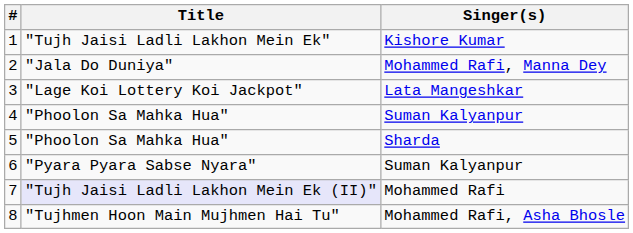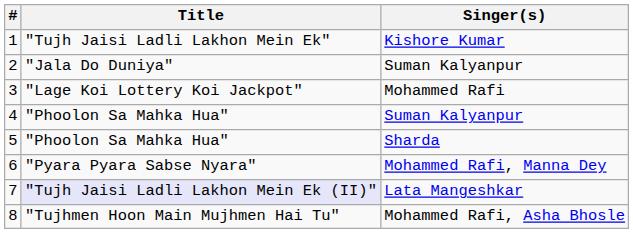 <table class="wikitable" style="font-size:95%;">
 <tr>
 <th>#</th>
 <th>Title</th>
 <th>Singer(s)</th>
 </tr>
 <tr>
 <td>1</td>
 <td>"Tujh Jaisi Ladli Lakhon Mein Ek"</td>
 <td><a href='#'>Kishore Kumar</a></td>
 </tr>
 <tr>
 <td>2</td>
 <td>"Jala Do Duniya"</td>
-<td><a href='#'>Mohammed Rafi</a>, <a href='#'>Manna Dey</a></td>
+<td>Suman Kalyanpur</td>
 </tr>
 <tr>
 <td>3</td>
 <td>"Lage Koi Lottery Koi Jackpot"</td>
-<td><a href='#'>Lata Mangeshkar</a></td>
+<td>Mohammed Rafi</td>
 </tr>
 <tr>
 <td>4</td>
 <td>"Phoolon Sa Mahka Hua"</td>
 <td><a href='#'>Suman Kalyanpur</a></td>
 </tr>
 <tr>
 <td>5</td>
 <td>"Phoolon Sa Mahka Hua"</td>
 <td><a href='#'>Sharda</a></td>
 </tr>
 <tr>
 <td>6</td>
 <td>"Pyara Pyara Sabse Nyara"</td>
-<td>Suman Kalyanpur</td>
+<td><a href='#'>Mohammed Rafi</a>, <a href='#'>Manna Dey</a></td>
 </tr>
 <tr>
 <td>7</td>
 <td style="background: lavender;">"Tujh Jaisi Ladli Lakhon Mein Ek (II)"</td>
-<td>Mohammed Rafi</td>
+<td><a href='#'>Lata Mangeshkar</a></td>
 </tr>
 <tr>
 <td>8</td>
 <td>"Tujhmen Hoon Main Mujhmen Hai Tu"</td>
 <td>Mohammed Rafi, <a href='#'>Asha Bhosle</a></td>
 </tr>
 </table>
